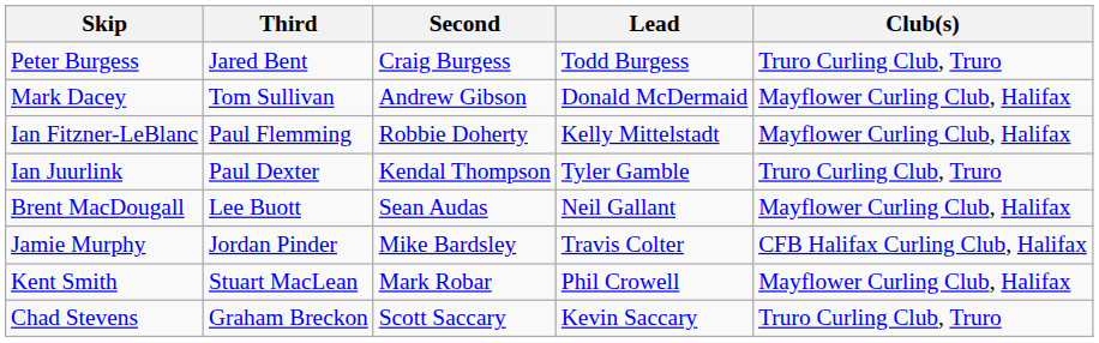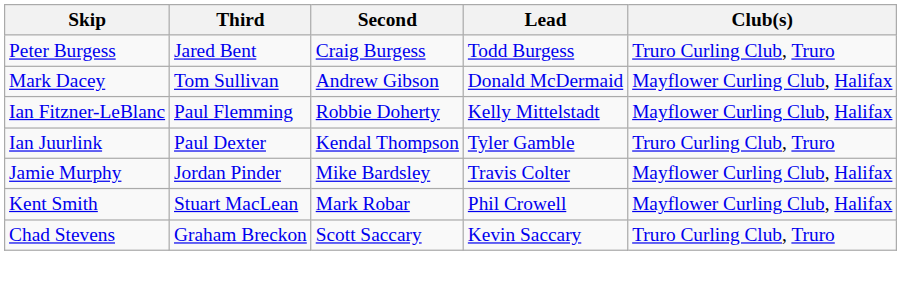 <table class="wikitable">
 <tr>
 <th>Skip</th>
 <th>Third</th>
 <th>Second</th>
 <th>Lead</th>
 <th>Club(s)</th>
 </tr>
 <tr>
 <td><a href='#'>Peter Burgess</a></td>
 <td><a href='#'>Jared Bent</a></td>
 <td><a href='#'>Craig Burgess</a></td>
 <td><a href='#'>Todd Burgess</a></td>
 <td><a href='#'>Truro Curling Club</a>, <a href='#'>Truro</a></td>
 </tr>
 <tr>
 <td><a href='#'>Mark Dacey</a></td>
 <td><a href='#'>Tom Sullivan</a></td>
 <td><a href='#'>Andrew Gibson</a></td>
 <td><a href='#'>Donald McDermaid</a></td>
 <td><a href='#'>Mayflower Curling Club</a>, <a href='#'>Halifax</a></td>
 </tr>
 <tr>
 <td><a href='#'>Ian Fitzner-LeBlanc</a></td>
 <td><a href='#'>Paul Flemming</a></td>
 <td><a href='#'>Robbie Doherty</a></td>
 <td><a href='#'>Kelly Mittelstadt</a></td>
 <td><a href='#'>Mayflower Curling Club</a>, <a href='#'>Halifax</a></td>
 </tr>
 <tr>
 <td><a href='#'>Ian Juurlink</a></td>
 <td><a href='#'>Paul Dexter</a></td>
 <td><a href='#'>Kendal Thompson</a></td>
 <td><a href='#'>Tyler Gamble</a></td>
 <td><a href='#'>Truro Curling Club</a>, <a href='#'>Truro</a></td>
 </tr>
 <tr>
-<td><a href='#'>Brent MacDougall</a></td>
-<td><a href='#'>Lee Buott</a></td>
-<td><a href='#'>Sean Audas</a></td>
-<td><a href='#'>Neil Gallant</a></td>
-<td><a href='#'>Mayflower Curling Club</a>, <a href='#'>Halifax</a></td>
-</tr>
-<tr>
 <td><a href='#'>Jamie Murphy</a></td>
 <td><a href='#'>Jordan Pinder</a></td>
 <td><a href='#'>Mike Bardsley</a></td>
 <td><a href='#'>Travis Colter</a></td>
-<td><a href='#'>CFB Halifax Curling Club</a>, <a href='#'>Halifax</a></td>
+<td><a href='#'>Mayflower Curling Club</a>, <a href='#'>Halifax</a></td>
 </tr>
 <tr>
 <td><a href='#'>Kent Smith</a></td>
 <td><a href='#'>Stuart MacLean</a></td>
 <td><a href='#'>Mark Robar</a></td>
 <td><a href='#'>Phil Crowell</a></td>
 <td><a href='#'>Mayflower Curling Club</a>, <a href='#'>Halifax</a></td>
 </tr>
 <tr>
 <td><a href='#'>Chad Stevens</a></td>
 <td><a href='#'>Graham Breckon</a></td>
 <td><a href='#'>Scott Saccary</a></td>
 <td><a href='#'>Kevin Saccary</a></td>
 <td><a href='#'>Truro Curling Club</a>, <a href='#'>Truro</a></td>
 </tr>
 </table>
